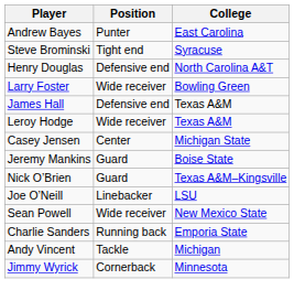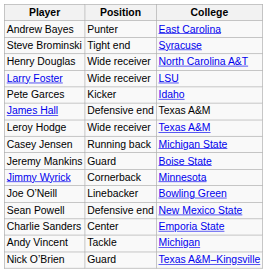 <table class="wikitable">
 <tr>
 <th>Player</th>
 <th>Position</th>
 <th>College</th>
 </tr>
 <tr>
 <td>Andrew Bayes</td>
 <td>Punter</td>
 <td><a href='#'>East Carolina</a></td>
 </tr>
 <tr>
 <td>Steve Brominski</td>
 <td>Tight end</td>
 <td><a href='#'>Syracuse</a></td>
 </tr>
 <tr>
 <td>Henry Douglas</td>
-<td>Defensive end</td>
+<td>Wide receiver</td>
 <td><a href='#'>North Carolina A&T</a></td>
 </tr>
 <tr>
 <td><a href='#'>Larry Foster</a></td>
 <td>Wide receiver</td>
-<td><a href='#'>Bowling Green</a></td>
+<td><a href='#'>LSU</a></td>
+</tr>
+<tr>
+<td>Pete Garces</td>
+<td>Kicker</td>
+<td><a href='#'>Idaho</a></td>
 </tr>
 <tr>
 <td><a href='#'>James Hall</a></td>
 <td>Defensive end</td>
 <td>Texas A&M</td>
 </tr>
 <tr>
 <td>Leroy Hodge</td>
 <td>Wide receiver</td>
 <td><a href='#'>Texas A&M</a></td>
 </tr>
 <tr>
 <td>Casey Jensen</td>
-<td>Center</td>
+<td>Running back</td>
 <td><a href='#'>Michigan State</a></td>
 </tr>
 <tr>
 <td>Jeremy Mankins</td>
 <td>Guard</td>
 <td><a href='#'>Boise State</a></td>
 </tr>
 <tr>
-<td>Nick O’Brien</td>
-<td>Guard</td>
-<td><a href='#'>Texas A&M–Kingsville</a></td>
+<td><a href='#'>Jimmy Wyrick</a></td>
+<td>Cornerback</td>
+<td><a href='#'>Minnesota</a></td>
 </tr>
 <tr>
 <td>Joe O’Neill</td>
 <td>Linebacker</td>
-<td><a href='#'>LSU</a></td>
+<td><a href='#'>Bowling Green</a></td>
 </tr>
 <tr>
 <td>Sean Powell</td>
-<td>Wide receiver</td>
+<td>Defensive end</td>
 <td><a href='#'>New Mexico State</a></td>
 </tr>
 <tr>
 <td>Charlie Sanders</td>
-<td>Running back</td>
+<td>Center</td>
 <td><a href='#'>Emporia State</a></td>
 </tr>
 <tr>
 <td>Andy Vincent</td>
 <td>Tackle</td>
 <td><a href='#'>Michigan</a></td>
 </tr>
 <tr>
-<td><a href='#'>Jimmy Wyrick</a></td>
-<td>Cornerback</td>
-<td><a href='#'>Minnesota</a></td>
+<td>Nick O’Brien</td>
+<td>Guard</td>
+<td><a href='#'>Texas A&M–Kingsville</a></td>
 </tr>
 </table>
